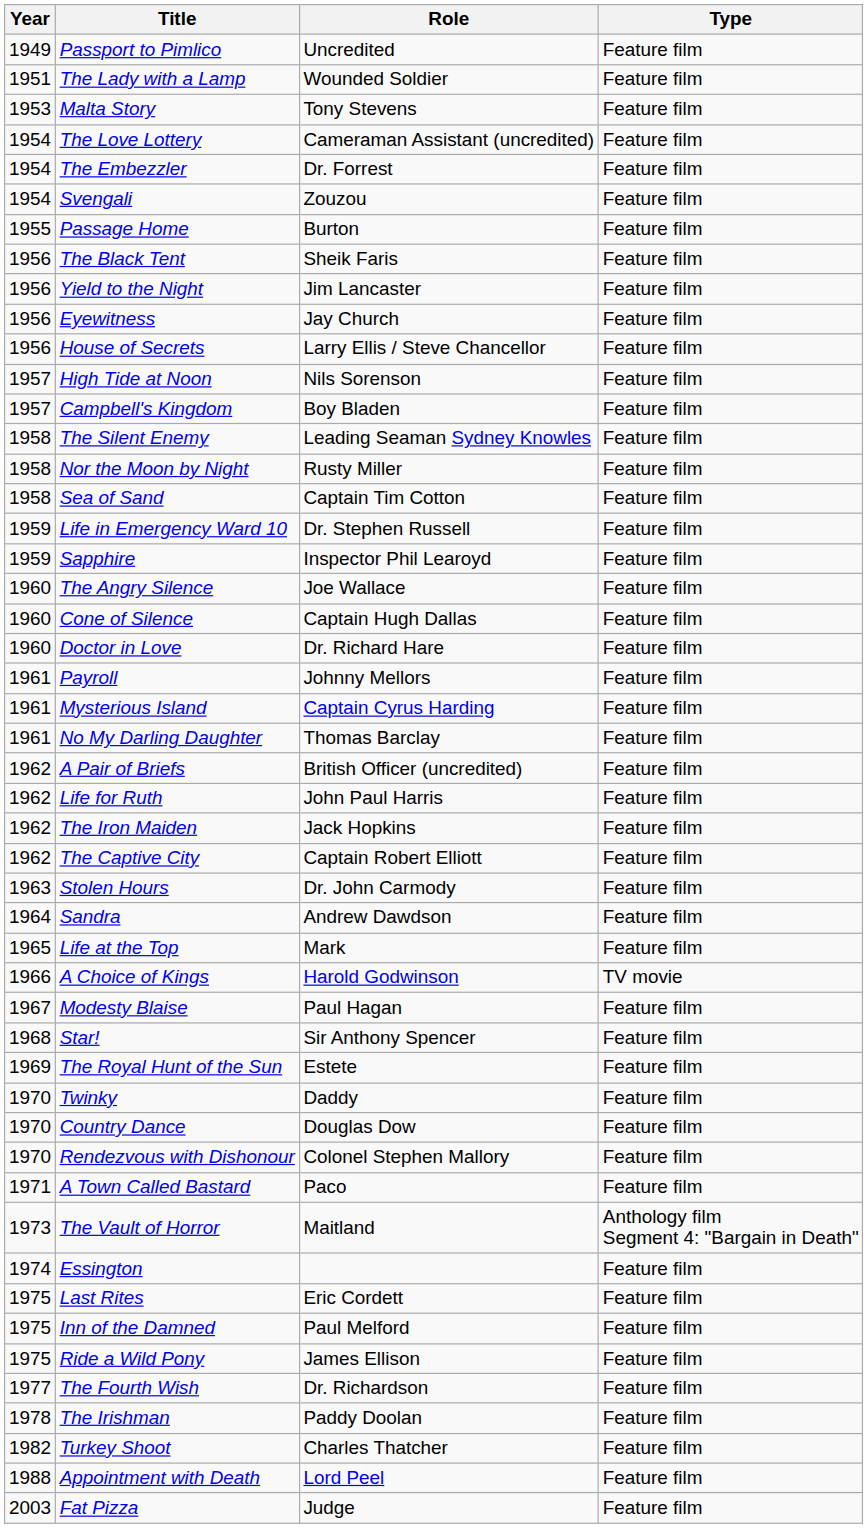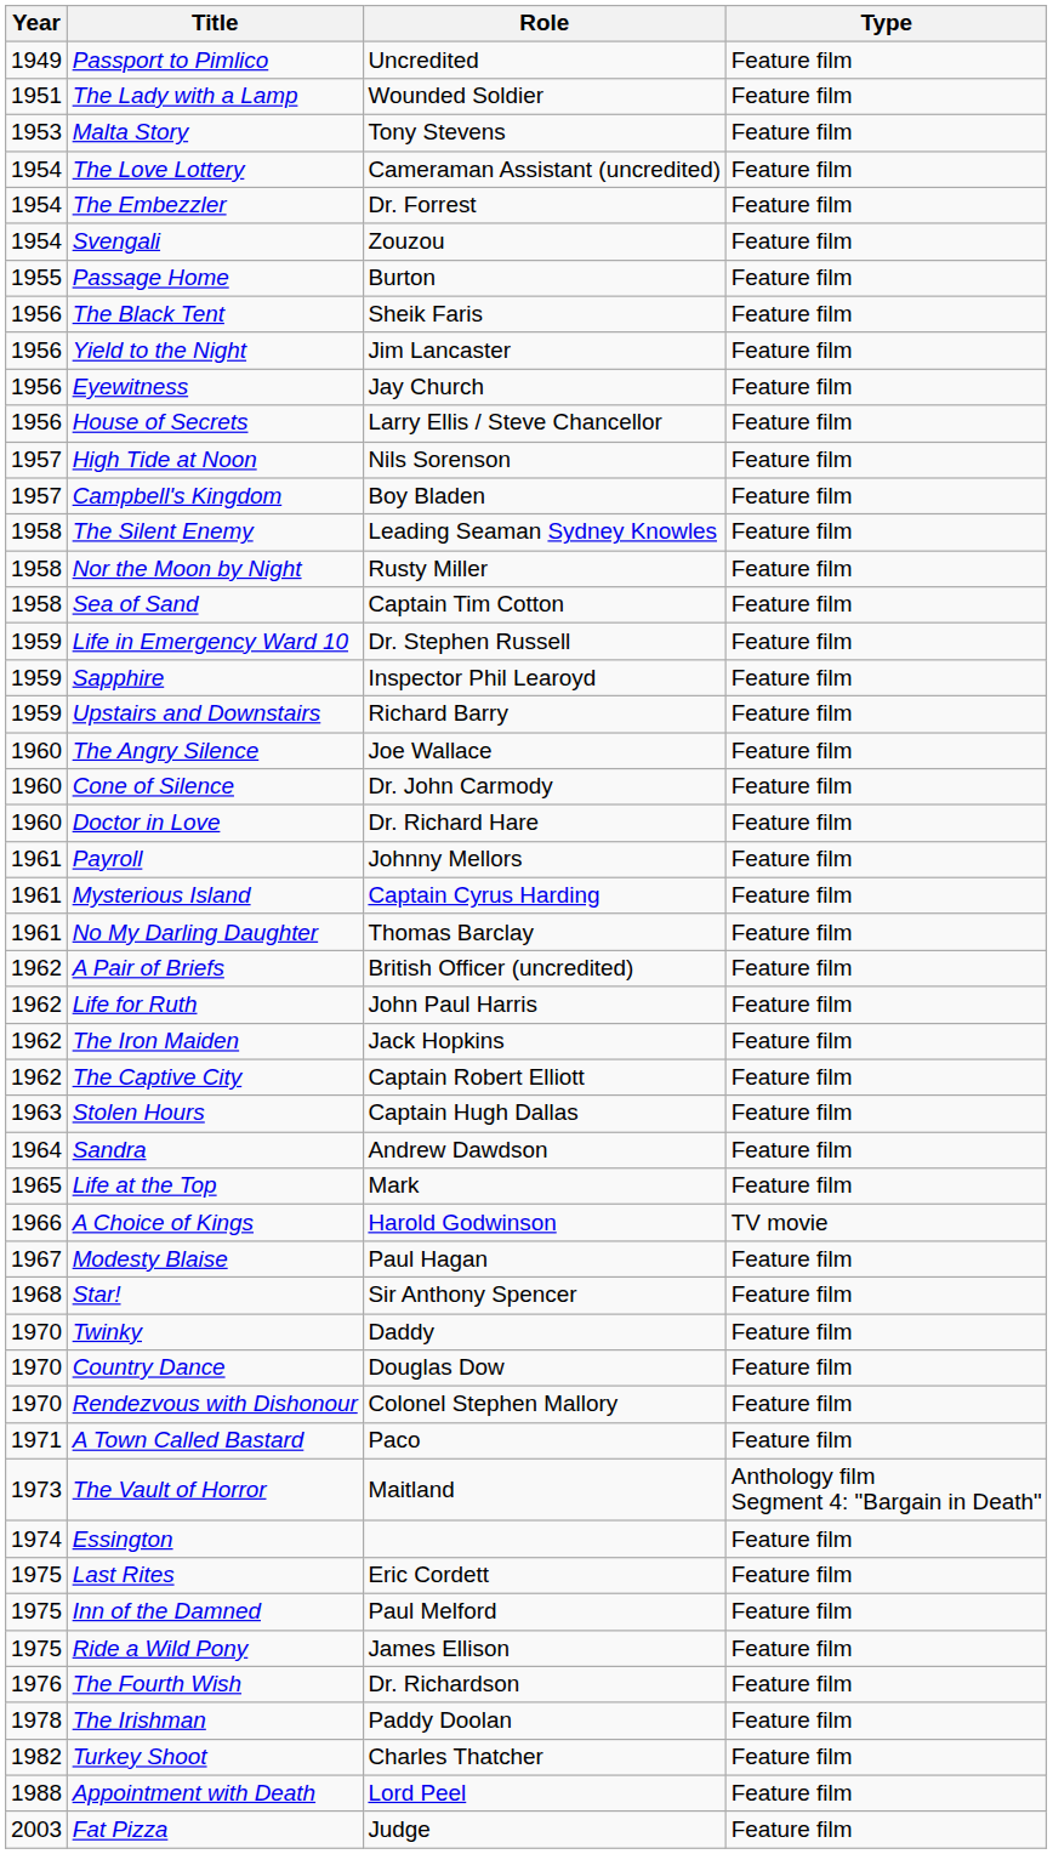 <table class="wikitable">
 <tr>
 <th>Year</th>
 <th>Title</th>
 <th>Role</th>
 <th>Type</th>
 </tr>
 <tr>
 <td>1949</td>
 <td><em><a href='#'>Passport to Pimlico</a></em></td>
 <td>Uncredited</td>
 <td>Feature film</td>
 </tr>
 <tr>
 <td>1951</td>
 <td><em><a href='#'>The Lady with a Lamp</a></em></td>
 <td>Wounded Soldier</td>
 <td>Feature film</td>
 </tr>
 <tr>
 <td>1953</td>
 <td><em><a href='#'>Malta Story</a></em></td>
 <td>Tony Stevens</td>
 <td>Feature film</td>
 </tr>
 <tr>
 <td>1954</td>
 <td><em><a href='#'>The Love Lottery</a></em></td>
 <td>Cameraman Assistant (uncredited)</td>
 <td>Feature film</td>
 </tr>
 <tr>
 <td>1954</td>
 <td><em><a href='#'>The Embezzler</a></em></td>
 <td>Dr. Forrest</td>
 <td>Feature film</td>
 </tr>
 <tr>
 <td>1954</td>
 <td><em><a href='#'>Svengali</a></em></td>
 <td>Zouzou</td>
 <td>Feature film</td>
 </tr>
 <tr>
 <td>1955</td>
 <td><em><a href='#'>Passage Home</a></em></td>
 <td>Burton</td>
 <td>Feature film</td>
 </tr>
 <tr>
 <td>1956</td>
 <td><em><a href='#'>The Black Tent</a></em></td>
 <td>Sheik Faris</td>
 <td>Feature film</td>
 </tr>
 <tr>
 <td>1956</td>
 <td><em><a href='#'>Yield to the Night</a></em></td>
 <td>Jim Lancaster</td>
 <td>Feature film</td>
 </tr>
 <tr>
 <td>1956</td>
 <td><em><a href='#'>Eyewitness</a></em></td>
 <td>Jay Church</td>
 <td>Feature film</td>
 </tr>
 <tr>
 <td>1956</td>
 <td><em><a href='#'>House of Secrets</a></em></td>
 <td>Larry Ellis / Steve Chancellor</td>
 <td>Feature film</td>
 </tr>
 <tr>
 <td>1957</td>
 <td><em><a href='#'>High Tide at Noon</a></em></td>
 <td>Nils Sorenson</td>
 <td>Feature film</td>
 </tr>
 <tr>
 <td>1957</td>
 <td><em><a href='#'>Campbell's Kingdom</a></em></td>
 <td>Boy Bladen</td>
 <td>Feature film</td>
 </tr>
 <tr>
 <td>1958</td>
 <td><em><a href='#'>The Silent Enemy</a></em></td>
 <td>Leading Seaman <a href='#'>Sydney Knowles</a></td>
 <td>Feature film</td>
 </tr>
 <tr>
 <td>1958</td>
 <td><em><a href='#'>Nor the Moon by Night</a></em></td>
 <td>Rusty Miller</td>
 <td>Feature film</td>
 </tr>
 <tr>
 <td>1958</td>
 <td><em><a href='#'>Sea of Sand</a></em></td>
 <td>Captain Tim Cotton</td>
 <td>Feature film</td>
 </tr>
 <tr>
 <td>1959</td>
 <td><em><a href='#'>Life in Emergency Ward 10</a></em></td>
 <td>Dr. Stephen Russell</td>
 <td>Feature film</td>
 </tr>
 <tr>
 <td>1959</td>
 <td><em><a href='#'>Sapphire</a></em></td>
 <td>Inspector Phil Learoyd</td>
 <td>Feature film</td>
 </tr>
 <tr>
+<td>1959</td>
+<td><em><a href='#'>Upstairs and Downstairs</a></em></td>
+<td>Richard Barry</td>
+<td>Feature film</td>
+</tr>
+<tr>
 <td>1960</td>
 <td><em><a href='#'>The Angry Silence</a></em></td>
 <td>Joe Wallace</td>
 <td>Feature film</td>
 </tr>
 <tr>
 <td>1960</td>
 <td><em><a href='#'>Cone of Silence</a></em></td>
-<td>Captain Hugh Dallas</td>
+<td>Dr. John Carmody</td>
 <td>Feature film</td>
 </tr>
 <tr>
 <td>1960</td>
 <td><em><a href='#'>Doctor in Love</a></em></td>
 <td>Dr. Richard Hare</td>
 <td>Feature film</td>
 </tr>
 <tr>
 <td>1961</td>
 <td><em><a href='#'>Payroll</a></em></td>
 <td>Johnny Mellors</td>
 <td>Feature film</td>
 </tr>
 <tr>
 <td>1961</td>
 <td><em><a href='#'>Mysterious Island</a></em></td>
 <td><a href='#'>Captain Cyrus Harding</a></td>
 <td>Feature film</td>
 </tr>
 <tr>
 <td>1961</td>
 <td><em><a href='#'>No My Darling Daughter</a></em></td>
 <td>Thomas Barclay</td>
 <td>Feature film</td>
 </tr>
 <tr>
 <td>1962</td>
 <td><em><a href='#'>A Pair of Briefs</a></em></td>
 <td>British Officer (uncredited)</td>
 <td>Feature film</td>
 </tr>
 <tr>
 <td>1962</td>
 <td><em><a href='#'>Life for Ruth</a></em></td>
 <td>John Paul Harris</td>
 <td>Feature film</td>
 </tr>
 <tr>
 <td>1962</td>
 <td><em><a href='#'>The Iron Maiden</a></em></td>
 <td>Jack Hopkins</td>
 <td>Feature film</td>
 </tr>
 <tr>
 <td>1962</td>
 <td><em><a href='#'>The Captive City</a></em></td>
 <td>Captain Robert Elliott</td>
 <td>Feature film</td>
 </tr>
 <tr>
 <td>1963</td>
 <td><em><a href='#'>Stolen Hours</a></em></td>
-<td>Dr. John Carmody</td>
+<td>Captain Hugh Dallas</td>
 <td>Feature film</td>
 </tr>
 <tr>
 <td>1964</td>
 <td><em><a href='#'>Sandra</a></em></td>
 <td>Andrew Dawdson</td>
 <td>Feature film</td>
 </tr>
 <tr>
 <td>1965</td>
 <td><em><a href='#'>Life at the Top</a></em></td>
 <td>Mark</td>
 <td>Feature film</td>
 </tr>
 <tr>
 <td>1966</td>
 <td><em><a href='#'>A Choice of Kings</a></em></td>
 <td><a href='#'>Harold Godwinson</a></td>
 <td>TV movie</td>
 </tr>
 <tr>
 <td>1967</td>
 <td><em><a href='#'>Modesty Blaise</a></em></td>
 <td>Paul Hagan</td>
 <td>Feature film</td>
 </tr>
 <tr>
 <td>1968</td>
 <td><em><a href='#'>Star!</a></em></td>
 <td>Sir Anthony Spencer</td>
-<td>Feature film</td>
-</tr>
-<tr>
-<td>1969</td>
-<td><em><a href='#'>The Royal Hunt of the Sun</a></em></td>
-<td>Estete</td>
 <td>Feature film</td>
 </tr>
 <tr>
 <td>1970</td>
 <td><em><a href='#'>Twinky</a></em></td>
 <td>Daddy</td>
 <td>Feature film</td>
 </tr>
 <tr>
 <td>1970</td>
 <td><em><a href='#'>Country Dance</a></em></td>
 <td>Douglas Dow</td>
 <td>Feature film</td>
 </tr>
 <tr>
 <td>1970</td>
 <td><em><a href='#'>Rendezvous with Dishonour</a></em></td>
 <td>Colonel Stephen Mallory</td>
 <td>Feature film</td>
 </tr>
 <tr>
 <td>1971</td>
 <td><em><a href='#'>A Town Called Bastard</a></em></td>
 <td>Paco</td>
 <td>Feature film</td>
 </tr>
 <tr>
 <td>1973</td>
 <td><em><a href='#'>The Vault of Horror</a></em></td>
 <td>Maitland</td>
 <td>Anthology film<br>Segment 4: "Bargain in Death"</td>
 </tr>
 <tr>
 <td>1974</td>
 <td><em><a href='#'>Essington</a></em></td>
 <td></td>
 <td>Feature film</td>
 </tr>
 <tr>
 <td>1975</td>
 <td><em><a href='#'>Last Rites</a></em></td>
 <td>Eric Cordett</td>
 <td>Feature film</td>
 </tr>
 <tr>
 <td>1975</td>
 <td><em><a href='#'>Inn of the Damned</a></em></td>
 <td>Paul Melford</td>
 <td>Feature film</td>
 </tr>
 <tr>
 <td>1975</td>
 <td><em><a href='#'>Ride a Wild Pony</a></em></td>
 <td>James Ellison</td>
 <td>Feature film</td>
 </tr>
 <tr>
-<td>1977</td>
+<td>1976</td>
 <td><em><a href='#'>The Fourth Wish</a></em></td>
 <td>Dr. Richardson</td>
 <td>Feature film</td>
 </tr>
 <tr>
 <td>1978</td>
 <td><em><a href='#'>The Irishman</a></em></td>
 <td>Paddy Doolan</td>
 <td>Feature film</td>
 </tr>
 <tr>
 <td>1982</td>
 <td><em><a href='#'>Turkey Shoot</a></em></td>
 <td>Charles Thatcher</td>
 <td>Feature film</td>
 </tr>
 <tr>
 <td>1988</td>
 <td><em><a href='#'>Appointment with Death</a></em></td>
 <td><a href='#'>Lord Peel</a></td>
 <td>Feature film</td>
 </tr>
 <tr>
 <td>2003</td>
 <td><em><a href='#'>Fat Pizza</a></em></td>
 <td>Judge</td>
 <td>Feature film</td>
 </tr>
 </table>
